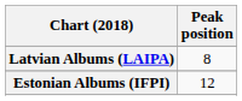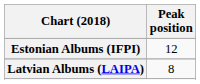 <table class="wikitable sortable plainrowheaders" style="text-align:center">
 <tr>
 <th scope="col">Chart (2018)</th>
 <th scope="col">Peak<br> position</th>
 </tr>
 <tr>
 </tr>
 <tr>
 </tr>
 <tr>
 </tr>
 <tr>
 </tr>
 <tr>
 </tr>
 <tr>
 </tr>
 <tr>
-<th scope="row">Latvian Albums (<a href='#'>LAIPA</a>)</th>
-<td>8</td>
+<th scope="row">Estonian Albums (IFPI)</th>
+<td>12</td>
 </tr>
 <tr>
 </tr>
 <tr>
 </tr>
 <tr>
-<th scope="row">Estonian Albums (IFPI)</th>
-<td>12</td>
+<th scope="row">Latvian Albums (<a href='#'>LAIPA</a>)</th>
+<td>8</td>
 </tr>
 <tr>
 </tr>
 <tr>
 </tr>
 <tr>
 </tr>
 <tr>
 </tr>
 <tr>
 </tr>
 <tr>
 </tr>
 <tr>
 </tr>
 </table>
